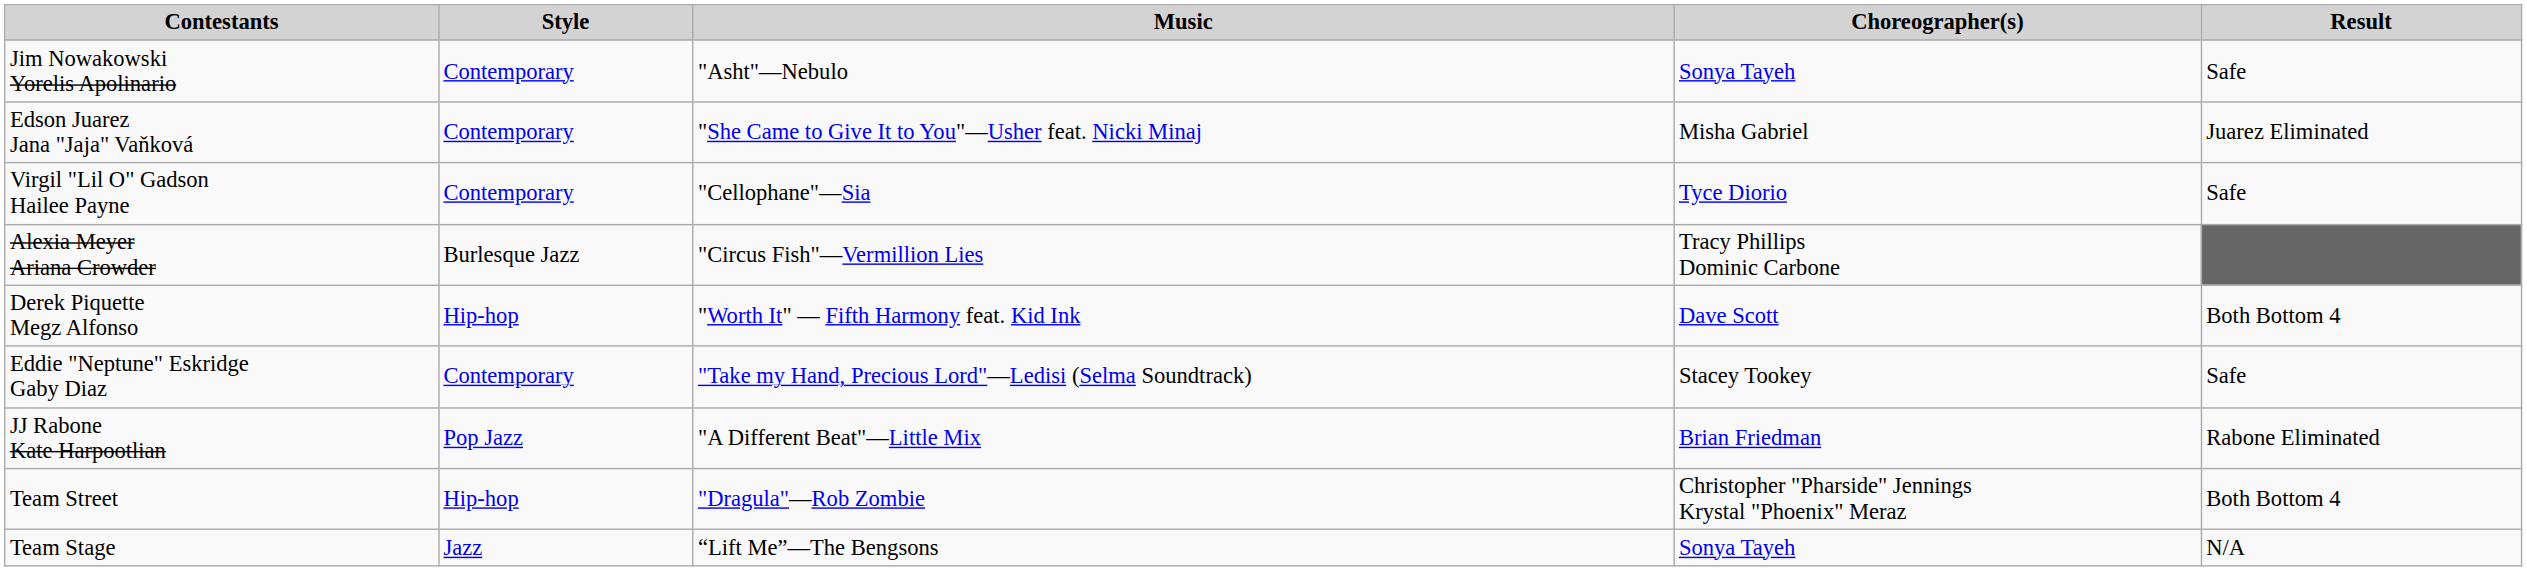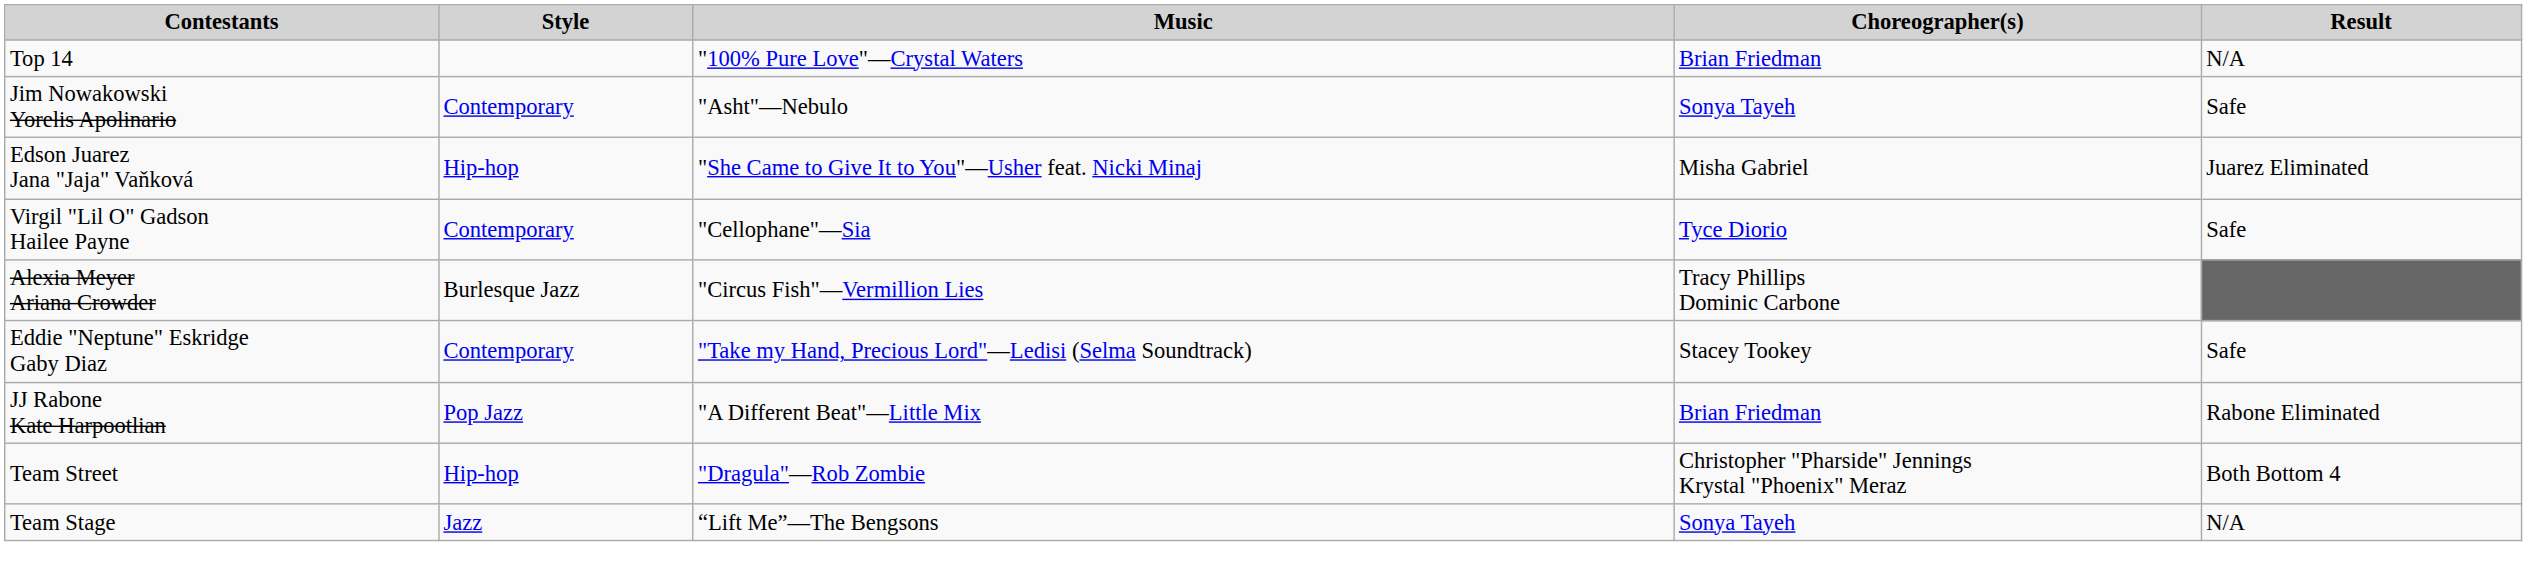 <table class="wikitable" style="width:90%;">
 <tr style="background:lightgrey; text-align:center;">
 <td><strong>Contestants</strong></td>
 <td><strong>Style</strong></td>
 <td><strong>Music</strong></td>
 <td><strong>Choreographer(s)</strong></td>
 <td><strong>Result</strong></td>
+</tr>
+<tr>
+<td>Top 14</td>
+<td></td>
+<td>"<a href='#'>100% Pure Love</a>"—<a href='#'>Crystal Waters</a></td>
+<td><a href='#'>Brian Friedman</a></td>
+<td>N/A</td>
 </tr>
 <tr>
 <td>Jim Nowakowski<br><s>Yorelis Apolinario</s></td>
 <td><a href='#'>Contemporary</a></td>
 <td>"Asht"—Nebulo</td>
 <td><a href='#'>Sonya Tayeh</a></td>
 <td>Safe</td>
 </tr>
 <tr>
 <td>Edson Juarez<br>Jana "Jaja" Vaňková</td>
-<td><a href='#'>Contemporary</a></td>
+<td><a href='#'>Hip-hop</a></td>
 <td>"<a href='#'>She Came to Give It to You</a>"—<a href='#'>Usher</a> feat. <a href='#'>Nicki Minaj</a></td>
 <td>Misha Gabriel</td>
 <td>Juarez Eliminated</td>
 </tr>
 <tr>
 <td>Virgil "Lil O" Gadson<br>Hailee Payne</td>
 <td><a href='#'>Contemporary</a></td>
 <td>"Cellophane"—<a href='#'>Sia</a></td>
 <td><a href='#'>Tyce Diorio</a></td>
 <td>Safe</td>
 </tr>
 <tr>
 <td><s>Alexia Meyer<br>Ariana Crowder</s></td>
 <td>Burlesque Jazz</td>
 <td>"Circus Fish"—<a href='#'>Vermillion Lies</a></td>
 <td>Tracy Phillips<br>Dominic Carbone</td>
 <td style="background:#666;"></td>
-</tr>
-<tr>
-<td>Derek Piquette<br>Megz Alfonso</td>
-<td><a href='#'>Hip-hop</a></td>
-<td>"<a href='#'>Worth It</a>" — <a href='#'>Fifth Harmony</a> feat. <a href='#'>Kid Ink</a></td>
-<td><a href='#'>Dave Scott</a></td>
-<td>Both Bottom 4</td>
 </tr>
 <tr>
 <td>Eddie "Neptune" Eskridge<br>Gaby Diaz</td>
 <td><a href='#'>Contemporary</a></td>
 <td><a href='#'>"Take my Hand, Precious Lord"</a>—<a href='#'>Ledisi</a> (<a href='#'>Selma</a> Soundtrack)</td>
 <td>Stacey Tookey</td>
 <td>Safe</td>
 </tr>
 <tr>
 <td>JJ Rabone<br><s>Kate Harpootlian</s></td>
 <td><a href='#'>Pop Jazz</a></td>
 <td>"A Different Beat"—<a href='#'>Little Mix</a></td>
 <td><a href='#'>Brian Friedman</a></td>
 <td>Rabone Eliminated</td>
 </tr>
 <tr>
 <td>Team Street</td>
 <td><a href='#'>Hip-hop</a></td>
 <td><a href='#'>"Dragula"</a>—<a href='#'>Rob Zombie</a></td>
 <td>Christopher "Pharside" Jennings<br>Krystal "Phoenix" Meraz</td>
 <td>Both Bottom 4</td>
 </tr>
 <tr>
 <td>Team Stage</td>
 <td><a href='#'>Jazz</a></td>
 <td>“Lift Me”—The Bengsons</td>
 <td><a href='#'>Sonya Tayeh</a></td>
 <td>N/A</td>
 </tr>
 </table>
